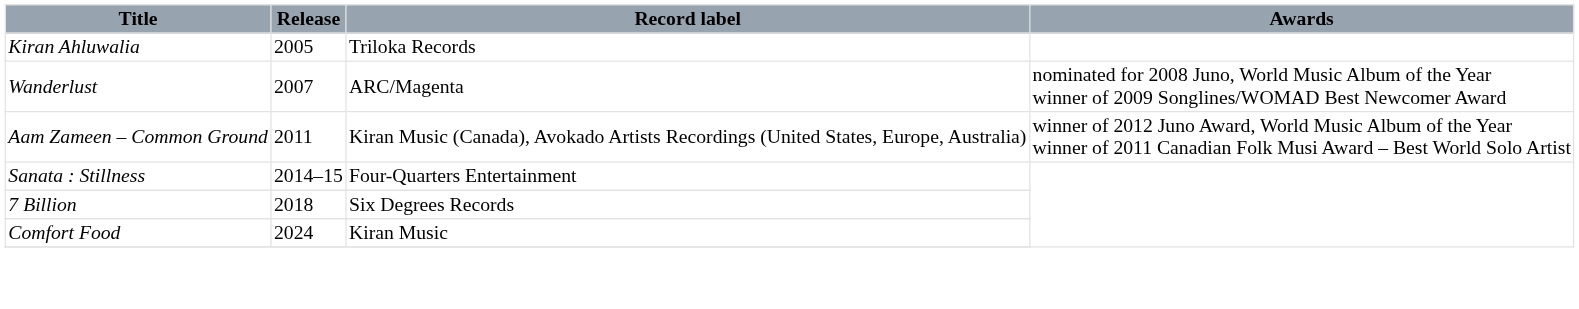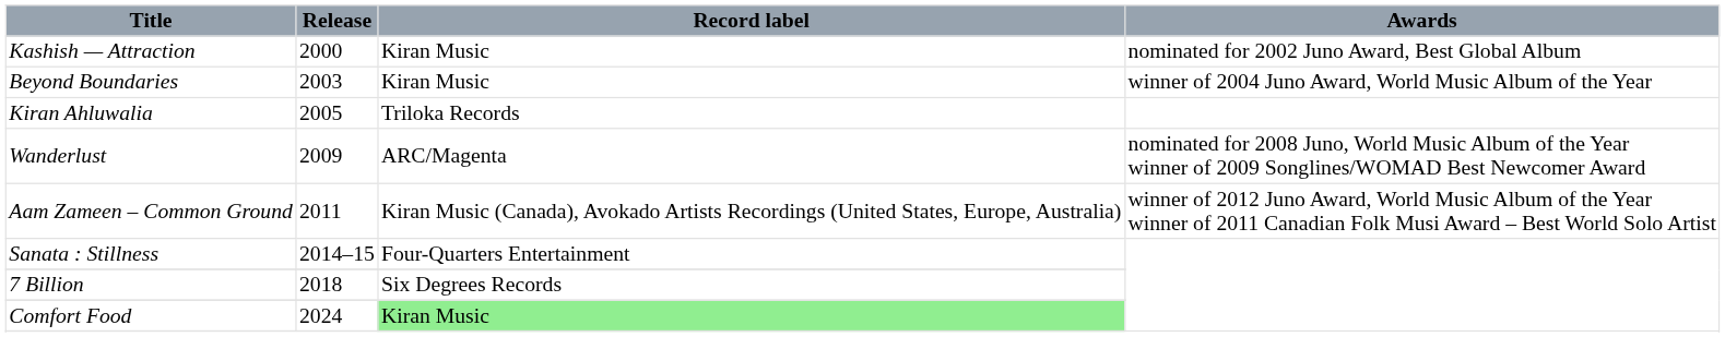 <table class="toccolours" border=1 cellpadding=2 cellspacing=0 style="margin:0 0 1em 1em; border-collapse:collapse; border:1px solid #E2E2E2;">
 <tr>
 <th bgcolor="#97A3AF">Title</th>
 <th bgcolor="#97A3AF">Release</th>
 <th bgcolor="#97A3AF">Record label</th>
 <th bgcolor="#97A3AF">Awards</th>
 </tr>
 <tr>
+<td><em>Kashish — Attraction</em></td>
+<td>2000</td>
+<td>Kiran Music</td>
+<td>nominated for 2002 Juno Award, Best Global Album</td>
+</tr>
+<tr>
+<td><em>Beyond Boundaries</em></td>
+<td>2003</td>
+<td>Kiran Music</td>
+<td>winner of 2004 Juno Award, World Music Album of the Year</td>
+</tr>
+<tr>
 <td><em>Kiran Ahluwalia</em></td>
 <td>2005</td>
 <td>Triloka Records</td>
 </tr>
 <tr>
 <td><em>Wanderlust</em></td>
-<td>2007</td>
+<td>2009</td>
 <td>ARC/Magenta</td>
 <td>nominated for 2008 Juno, World Music Album of the Year<br>winner of 2009 Songlines/WOMAD Best Newcomer Award</td>
 </tr>
 <tr>
 <td><em>Aam Zameen – Common Ground</em></td>
 <td>2011</td>
 <td>Kiran Music (Canada), Avokado Artists Recordings (United States, Europe, Australia)</td>
 <td>winner of 2012 Juno Award, World Music Album of the Year<br>winner of 2011 Canadian Folk Musi Award – Best World Solo Artist</td>
 </tr>
 <tr>
 <td><em>Sanata : Stillness</em></td>
 <td>2014–15</td>
 <td>Four-Quarters Entertainment</td>
 </tr>
 <tr>
 </tr>
 <tr>
 <td><em>7 Billion</em></td>
 <td>2018</td>
 <td>Six Degrees Records</td>
 </tr>
 <tr>
 </tr>
 <tr>
 <td><em>Comfort Food</em></td>
 <td>2024</td>
-<td>Kiran Music</td>
+<td style="background: lightgreen;">Kiran Music</td>
 </tr>
 <tr>
 </tr>
 <tr>
 </tr>
 </table>
